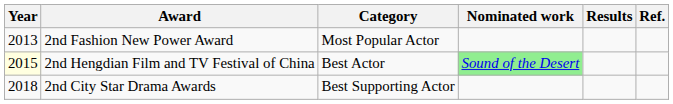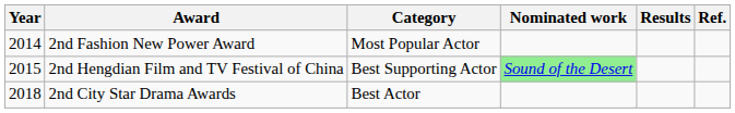 <table class="wikitable">
 <tr>
 <th>Year</th>
 <th>Award</th>
 <th>Category</th>
 <th>Nominated work</th>
 <th>Results</th>
 <th>Ref.</th>
 </tr>
 <tr>
-<td>2013</td>
+<td>2014</td>
 <td>2nd Fashion New Power Award</td>
 <td>Most Popular Actor</td>
 <td></td>
 <td></td>
 <td></td>
 </tr>
 <tr>
-<td style="background: lightyellow;">2015</td>
+<td>2015</td>
 <td>2nd Hengdian Film and TV Festival of China</td>
-<td>Best Actor</td>
+<td>Best Supporting Actor</td>
 <td style="background: lightgreen;"><em><a href='#'>Sound of the Desert</a></em></td>
 <td></td>
 <td></td>
 </tr>
 <tr>
 <td>2018</td>
 <td>2nd City Star Drama Awards</td>
-<td>Best Supporting Actor</td>
+<td>Best Actor</td>
 <td></td>
 <td></td>
 <td></td>
 </tr>
 </table>
